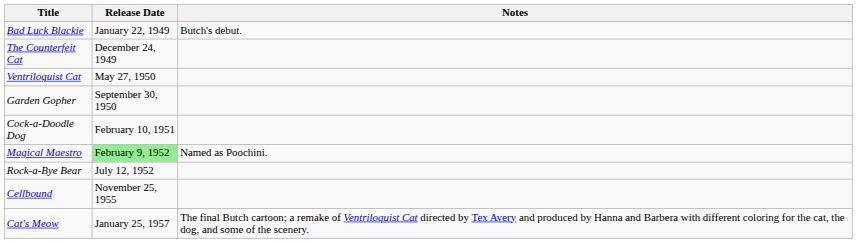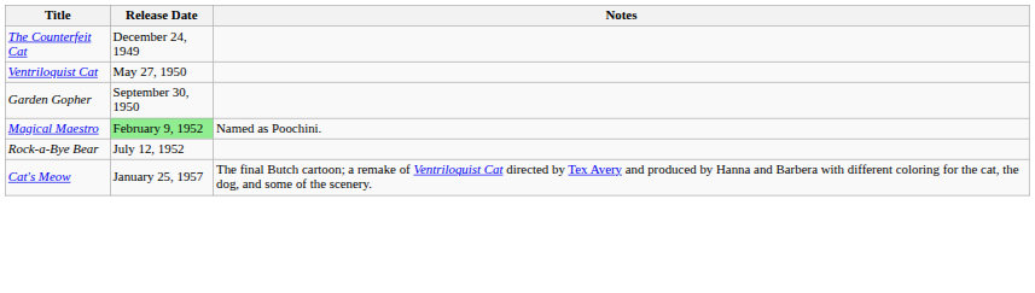 <table class="wikitable">
 <tr>
 <th>Title</th>
 <th>Release Date</th>
 <th>Notes</th>
-</tr>
-<tr>
-<td><em><a href='#'>Bad Luck Blackie</a></em></td>
-<td>January 22, 1949</td>
-<td>Butch's debut.</td>
 </tr>
 <tr>
 <td><em><a href='#'>The Counterfeit Cat</a></em></td>
 <td>December 24, 1949</td>
 <td></td>
 </tr>
 <tr>
 <td><em><a href='#'>Ventriloquist Cat</a></em></td>
 <td>May 27, 1950</td>
 <td></td>
 </tr>
 <tr>
 <td><em>Garden Gopher</em></td>
 <td>September 30, 1950</td>
 <td></td>
 </tr>
 <tr>
-<td><em>Cock-a-Doodle Dog</em></td>
-<td>February 10, 1951</td>
-<td></td>
-</tr>
-<tr>
 <td><em><a href='#'>Magical Maestro</a></em></td>
 <td style="background: lightgreen;">February 9, 1952</td>
 <td>Named as Poochini.</td>
 </tr>
 <tr>
 <td><em>Rock-a-Bye Bear</em></td>
 <td>July 12, 1952</td>
 <td></td>
 </tr>
 <tr>
-<td><em><a href='#'>Cellbound</a></em></td>
-<td>November 25, 1955</td>
-<td></td>
-</tr>
-<tr>
 <td><em><a href='#'>Cat's Meow</a></em></td>
 <td>January 25, 1957</td>
 <td>The final Butch cartoon; a remake of <em><a href='#'>Ventriloquist Cat</a></em> directed by <a href='#'>Tex Avery</a> and produced by Hanna and Barbera with different coloring for the cat, the dog, and some of the scenery.</td>
 </tr>
 </table>
